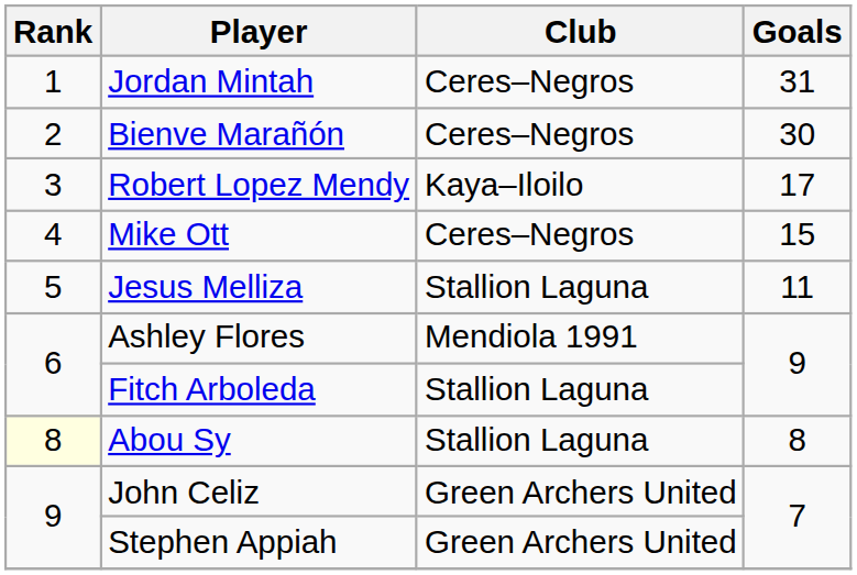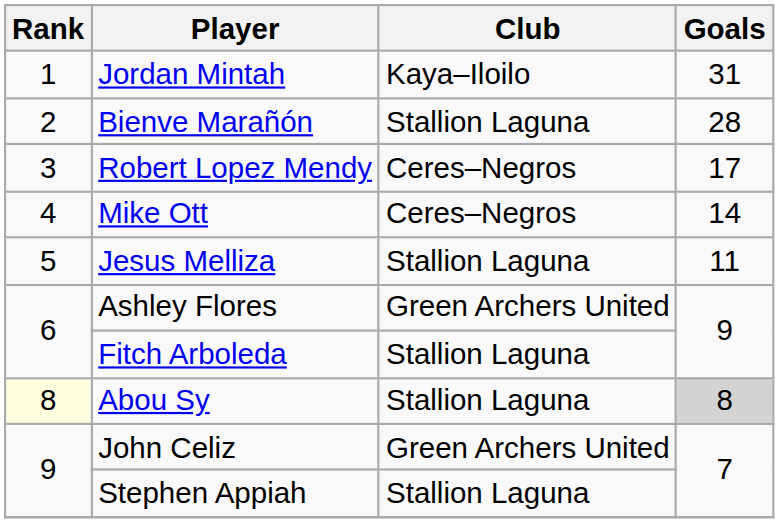 <table class="wikitable" style="font-size:85%">
 <tr>
 <th>Rank</th>
 <th>Player</th>
 <th>Club</th>
 <th>Goals</th>
 </tr>
 <tr>
 <td rowspan="1" style="text-align: center;">1</td>
 <td> <a href='#'>Jordan Mintah</a></td>
-<td>Ceres–Negros</td>
+<td>Kaya–Iloilo</td>
 <td rowspan="1" style="text-align: center;">31</td>
 </tr>
 <tr>
 <td rowspan="1" style="text-align: center;">2</td>
 <td> <a href='#'>Bienve Marañón</a></td>
-<td>Ceres–Negros</td>
-<td rowspan="1" style="text-align: center;">30</td>
+<td>Stallion Laguna</td>
+<td rowspan="1" style="text-align: center;">28</td>
 </tr>
 <tr>
 <td rowspan="1" style="text-align: center;">3</td>
 <td> <a href='#'>Robert Lopez Mendy</a></td>
-<td>Kaya–Iloilo</td>
+<td>Ceres–Negros</td>
 <td rowspan="1" style="text-align: center;">17</td>
 </tr>
 <tr>
 <td rowspan="1" style="text-align: center;">4</td>
 <td> <a href='#'>Mike Ott</a></td>
 <td>Ceres–Negros</td>
-<td rowspan="1" style="text-align: center;">15</td>
+<td rowspan="1" style="text-align: center;">14</td>
 </tr>
 <tr>
 <td rowspan="1" style="text-align: center;">5</td>
 <td> <a href='#'>Jesus Melliza</a></td>
 <td>Stallion Laguna</td>
 <td rowspan="1" style="text-align: center;">11</td>
 </tr>
 <tr>
 <td rowspan="2" style="text-align: center;">6</td>
 <td> Ashley Flores</td>
-<td>Mendiola 1991</td>
+<td>Green Archers United</td>
 <td rowspan="2" style="text-align: center;">9</td>
 </tr>
 <tr>
 <td> <a href='#'>Fitch Arboleda</a></td>
 <td>Stallion Laguna</td>
 </tr>
 <tr>
 <td rowspan="1" style="background: lightyellow; text-align: center;">8</td>
 <td> <a href='#'>Abou Sy</a></td>
 <td>Stallion Laguna</td>
-<td rowspan="1" style="text-align: center;">8</td>
+<td rowspan="1" style="background: lightgrey; text-align: center;">8</td>
 </tr>
 <tr>
 <td rowspan="2" style="text-align: center;">9</td>
 <td> John Celiz</td>
 <td>Green Archers United</td>
 <td rowspan="2" style="text-align: center;">7</td>
 </tr>
 <tr>
 <td> Stephen Appiah</td>
-<td>Green Archers United</td>
+<td>Stallion Laguna</td>
 </tr>
 <tr>
 </tr>
 </table>
